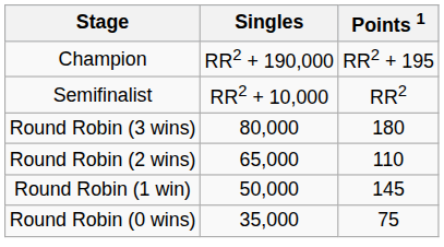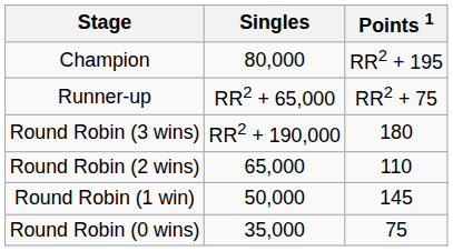 <table class=wikitable style=text-align:center>
 <tr style="background:#d1e4fd;">
 <th>Stage</th>
 <th>Singles</th>
 <th>Points <sup>1</sup></th>
 </tr>
 <tr>
 <td>Champion</td>
-<td>RR<sup>2</sup> + 190,000</td>
+<td>80,000</td>
 <td>RR<sup>2</sup>  + 195</td>
 </tr>
 <tr>
-<td>Semifinalist</td>
-<td>RR<sup>2</sup> + 10,000</td>
-<td>RR<sup>2</sup></td>
+<td>Runner-up</td>
+<td>RR<sup>2</sup> + 65,000</td>
+<td>RR<sup>2</sup>  + 75</td>
 </tr>
 <tr>
 <td>Round Robin (3 wins)</td>
-<td>80,000</td>
+<td>RR<sup>2</sup> + 190,000</td>
 <td>180</td>
 </tr>
 <tr>
 <td>Round Robin (2 wins)</td>
 <td>65,000</td>
 <td>110</td>
 </tr>
 <tr>
 <td>Round Robin (1 win)</td>
 <td>50,000</td>
 <td>145</td>
 </tr>
 <tr>
 <td>Round Robin (0 wins)</td>
 <td>35,000</td>
 <td>75</td>
 </tr>
 </table>
